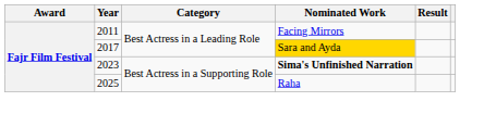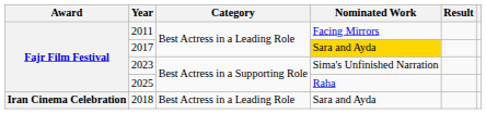 <table class="wikitable sortable plainrowheaders">
 <tr>
 <th scope="col">Award</th>
 <th scope="col">Year</th>
 <th scope="col">Category</th>
 <th scope="col">Nominated Work</th>
 <th scope="col">Result</th>
 <th scope="col" class="unsortable"></th>
 </tr>
 <tr>
 <th rowspan="4" scope="row"><a href='#'>Fajr Film Festival</a></th>
 <td>2011</td>
 <td rowspan="2">Best Actress in a Leading Role</td>
 <td><a href='#'>Facing Mirrors</a></td>
 <td></td>
 <td></td>
 </tr>
 <tr>
 <td>2017</td>
 <td style="background: gold;">Sara and Ayda</td>
 <td></td>
 <td></td>
 </tr>
 <tr>
 <td>2023</td>
 <td rowspan="2">Best Actress in a Supporting Role</td>
-<td><strong>Sima's Unfinished Narration</strong></td>
+<td>Sima's Unfinished Narration</td>
 <td></td>
 <td></td>
 </tr>
 <tr>
 <td>2025</td>
 <td><a href='#'>Raha</a></td>
 <td></td>
 <td></td>
 </tr>
+<tr>
+<th scope="row">Iran Cinema Celebration</th>
+<td>2018</td>
+<td>Best Actress in a Leading Role</td>
+<td>Sara and Ayda</td>
+<td></td>
+<td></td>
+</tr>
 </table>
